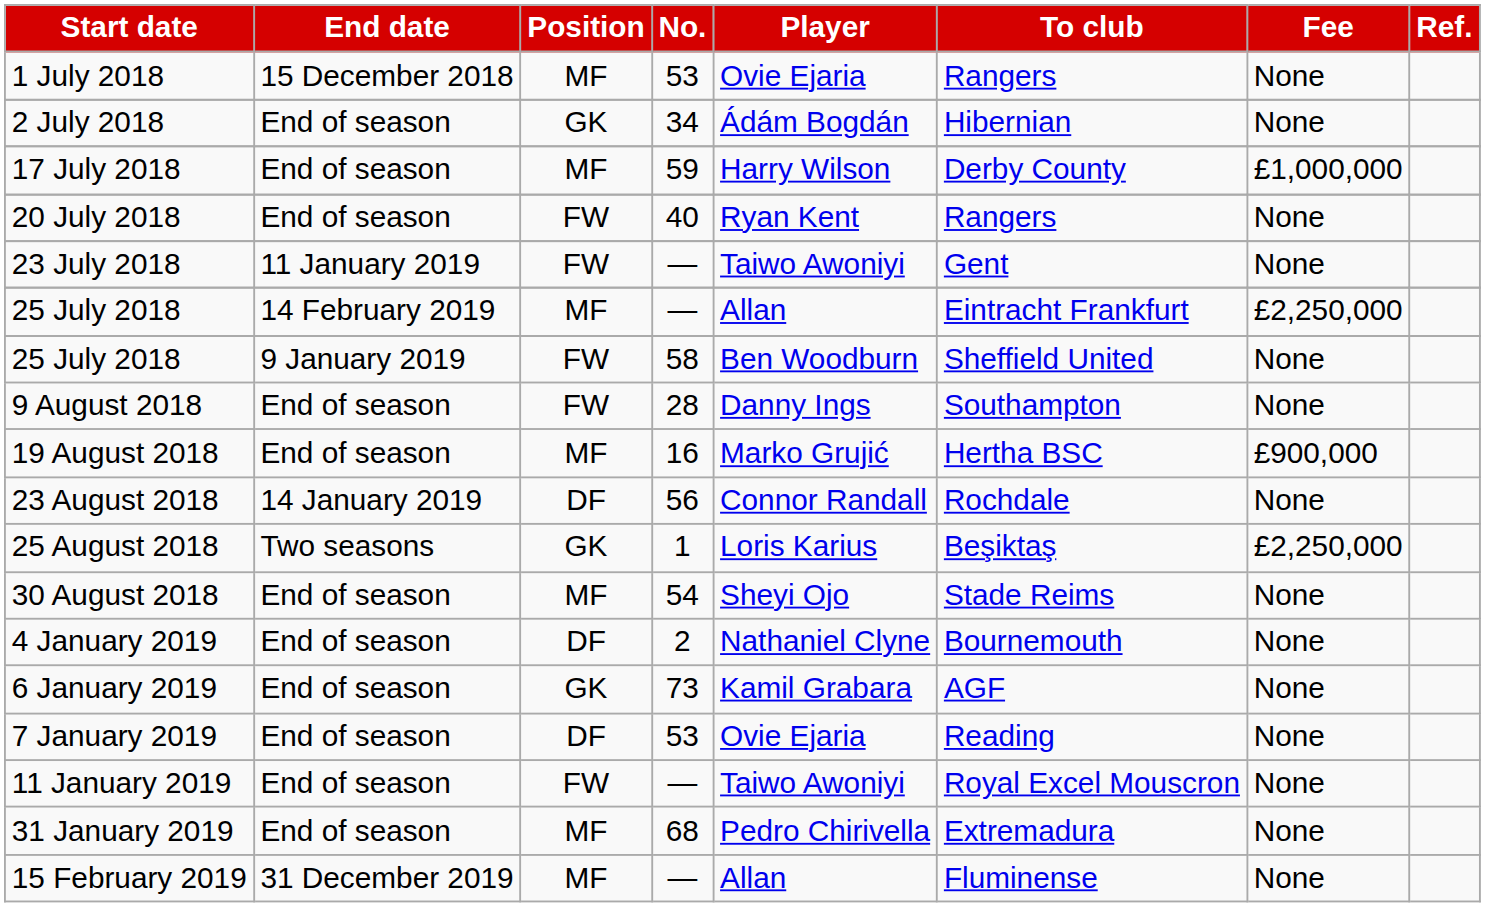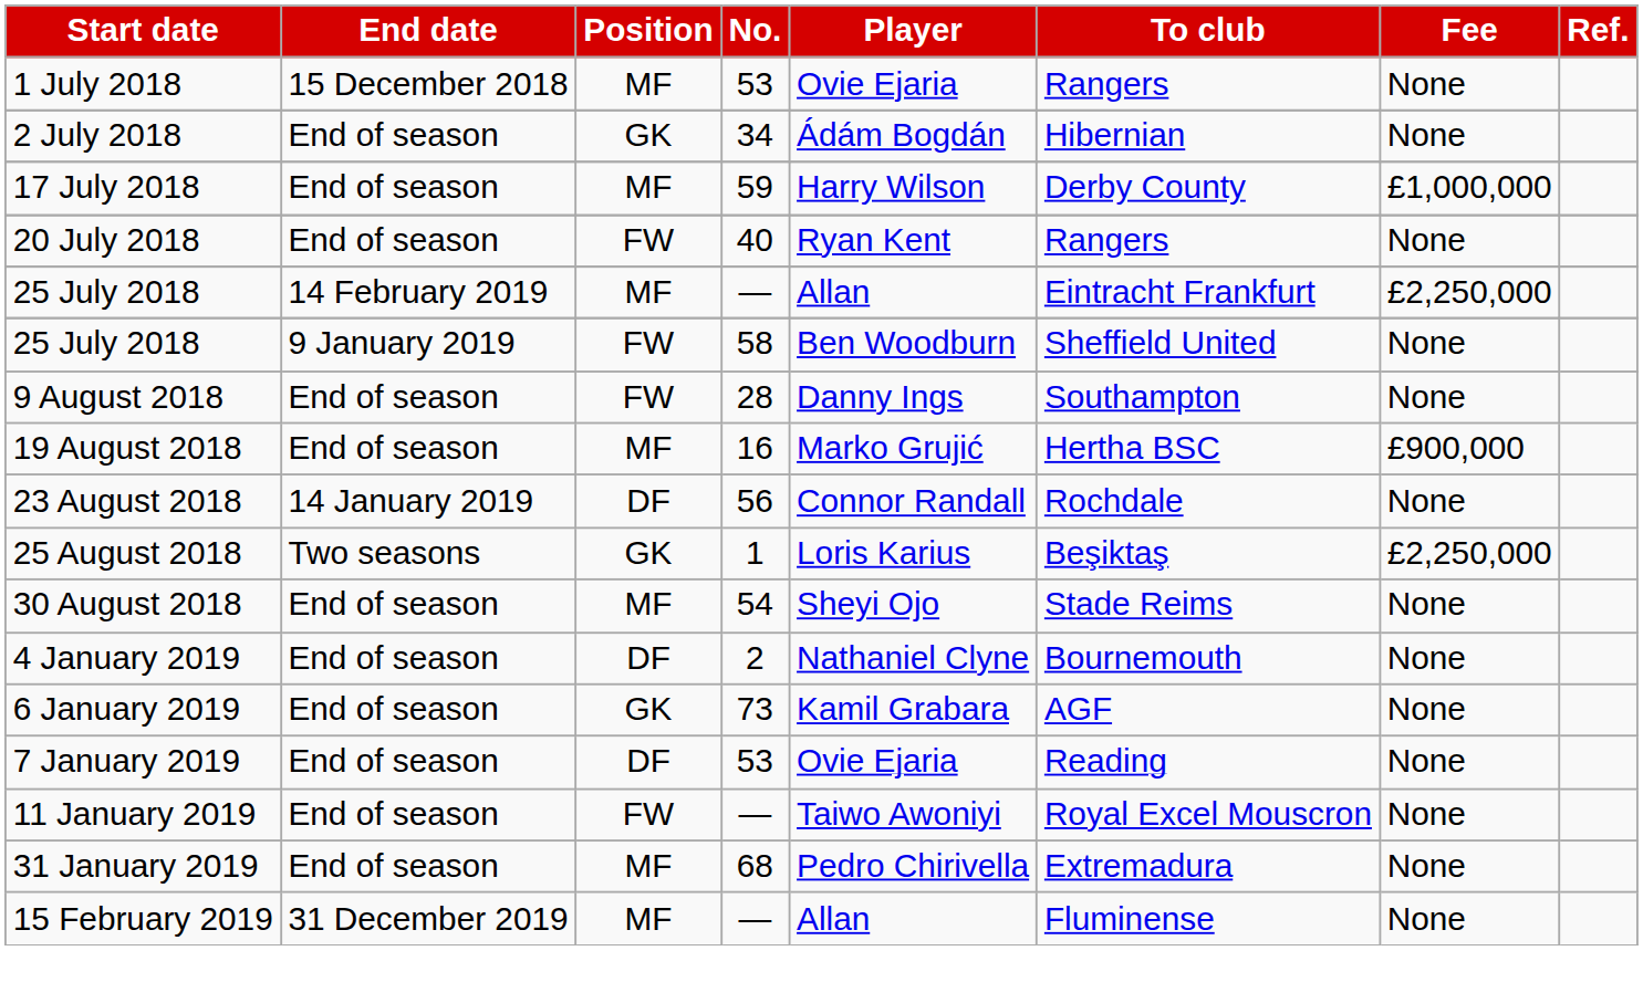 <table class="wikitable sortable">
 <tr>
 <th style="background:#d50000; color:white;">Start date</th>
 <th style="background:#d50000; color:white;">End date</th>
 <th style="background:#d50000; color:white;">Position</th>
 <th style="background:#d50000; color:white;">No.</th>
 <th style="background:#d50000; color:white;">Player</th>
 <th style="background:#d50000; color:white;">To club</th>
 <th style="background:#d50000; color:white;">Fee</th>
 <th style="background:#d50000; color:white;">Ref.</th>
 </tr>
 <tr>
 <td>1 July 2018</td>
 <td>15 December 2018</td>
 <td style="text-align:center;">MF</td>
 <td style="text-align:center;">53</td>
 <td style="text-align:left"> <a href='#'>Ovie Ejaria</a></td>
 <td style="text-align:left"> <a href='#'>Rangers</a></td>
 <td>None</td>
 <td></td>
 </tr>
 <tr>
 </tr>
 <tr>
 <td>2 July 2018</td>
 <td>End of season</td>
 <td style="text-align:center;">GK</td>
 <td style="text-align:center;">34</td>
 <td style="text-align:left"> <a href='#'>Ádám Bogdán</a></td>
 <td style="text-align:left"> <a href='#'>Hibernian</a></td>
 <td>None</td>
 <td></td>
 </tr>
 <tr>
 </tr>
 <tr>
 <td>17 July 2018</td>
 <td>End of season</td>
 <td style="text-align:center;">MF</td>
 <td style="text-align:center;">59</td>
 <td style="text-align:left;"> <a href='#'>Harry Wilson</a></td>
 <td style="text-align:left;"> <a href='#'>Derby County</a></td>
 <td>£1,000,000</td>
 <td></td>
 </tr>
 <tr>
 </tr>
 <tr>
 <td>20 July 2018</td>
 <td>End of season</td>
 <td style="text-align:center;">FW</td>
 <td style="text-align:center;">40</td>
 <td style="text-align:left;"> <a href='#'>Ryan Kent</a></td>
 <td style="text-align:left;"> <a href='#'>Rangers</a></td>
 <td>None</td>
 <td></td>
 </tr>
 <tr>
-</tr>
-<tr>
-<td>23 July 2018</td>
-<td>11 January 2019</td>
-<td style="text-align:center;">FW</td>
-<td style="text-align:center;">—</td>
-<td style="text-align:left;"> <a href='#'>Taiwo Awoniyi</a></td>
-<td style="text-align:left;"> <a href='#'>Gent</a></td>
-<td>None</td>
-<td></td>
 </tr>
 <tr>
 </tr>
 <tr>
 <td>25 July 2018</td>
 <td>14 February 2019</td>
 <td style="text-align:center;">MF</td>
 <td style="text-align:center;">—</td>
 <td style="text-align:left;"> <a href='#'>Allan</a></td>
 <td style="text-align:left;"> <a href='#'>Eintracht Frankfurt</a></td>
 <td>£2,250,000</td>
 <td></td>
 </tr>
 <tr>
 </tr>
 <tr>
 <td>25 July 2018</td>
 <td>9 January 2019</td>
 <td style="text-align:center;">FW</td>
 <td style="text-align:center;">58</td>
 <td style="text-align:left;"> <a href='#'>Ben Woodburn</a></td>
 <td style="text-align:left;"> <a href='#'>Sheffield United</a></td>
 <td>None</td>
 <td></td>
 </tr>
 <tr>
 <td>9 August 2018</td>
 <td>End of season</td>
 <td style="text-align:center;">FW</td>
 <td style="text-align:center;">28</td>
 <td style="text-align:left;"> <a href='#'>Danny Ings</a></td>
 <td style="text-align:left;"> <a href='#'>Southampton</a></td>
 <td>None</td>
 <td></td>
 </tr>
 <tr>
 <td>19 August 2018</td>
 <td>End of season</td>
 <td style="text-align:center;">MF</td>
 <td style="text-align:center;">16</td>
 <td style="text-align:left;"> <a href='#'>Marko Grujić</a></td>
 <td style="text-align:left;"> <a href='#'>Hertha BSC</a></td>
 <td>£900,000</td>
 <td></td>
 </tr>
 <tr>
 <td>23 August 2018</td>
 <td>14 January 2019</td>
 <td style="text-align:center;">DF</td>
 <td style="text-align:center;">56</td>
 <td style="text-align:left;"> <a href='#'>Connor Randall</a></td>
 <td style="text-align:left;"> <a href='#'>Rochdale</a></td>
 <td>None</td>
 <td></td>
 </tr>
 <tr>
 <td>25 August 2018</td>
 <td>Two seasons</td>
 <td style="text-align:center;">GK</td>
 <td style="text-align:center;">1</td>
 <td style="text-align:left;"> <a href='#'>Loris Karius</a></td>
 <td style="text-align:left;"> <a href='#'>Beşiktaş</a></td>
 <td>£2,250,000</td>
 <td></td>
 </tr>
 <tr>
 <td>30 August 2018</td>
 <td>End of season</td>
 <td style="text-align:center;">MF</td>
 <td style="text-align:center;">54</td>
 <td style="text-align:left;"> <a href='#'>Sheyi Ojo</a></td>
 <td style="text-align:left;"> <a href='#'>Stade Reims</a></td>
 <td>None</td>
 <td></td>
 </tr>
 <tr>
 <td>4 January 2019</td>
 <td>End of season</td>
 <td style="text-align:center;">DF</td>
 <td style="text-align:center;">2</td>
 <td style="text-align:left;"> <a href='#'>Nathaniel Clyne</a></td>
 <td style="text-align:left;"> <a href='#'>Bournemouth</a></td>
 <td>None</td>
 <td></td>
 </tr>
 <tr>
 <td>6 January 2019</td>
 <td>End of season</td>
 <td style="text-align:center;">GK</td>
 <td style="text-align:center;">73</td>
 <td style="text-align:left;"> <a href='#'>Kamil Grabara</a></td>
 <td style="text-align:left;"> <a href='#'>AGF</a></td>
 <td>None</td>
 <td></td>
 </tr>
 <tr>
 <td>7 January 2019</td>
 <td>End of season</td>
 <td style="text-align:center;">DF</td>
 <td style="text-align:center;">53</td>
 <td style="text-align:left;"> <a href='#'>Ovie Ejaria</a></td>
 <td style="text-align:left;"> <a href='#'>Reading</a></td>
 <td>None</td>
 <td></td>
 </tr>
 <tr>
 <td>11 January 2019</td>
 <td>End of season</td>
 <td style="text-align:center;">FW</td>
 <td style="text-align:center;">—</td>
 <td style="text-align:left;"> <a href='#'>Taiwo Awoniyi</a></td>
 <td style="text-align:left;"> <a href='#'>Royal Excel Mouscron</a></td>
 <td>None</td>
 <td></td>
 </tr>
 <tr>
 <td>31 January 2019</td>
 <td>End of season</td>
 <td style="text-align:center;">MF</td>
 <td style="text-align:center;">68</td>
 <td style="text-align:left;"> <a href='#'>Pedro Chirivella</a></td>
 <td style="text-align:left;"> <a href='#'>Extremadura</a></td>
 <td>None</td>
 <td></td>
 </tr>
 <tr>
 <td>15 February 2019</td>
 <td>31 December 2019</td>
 <td style="text-align:center;">MF</td>
 <td style="text-align:center;">—</td>
 <td style="text-align:left;"> <a href='#'>Allan</a></td>
 <td style="text-align:left;"> <a href='#'>Fluminense</a></td>
 <td>None</td>
 <td></td>
 </tr>
 </table>
